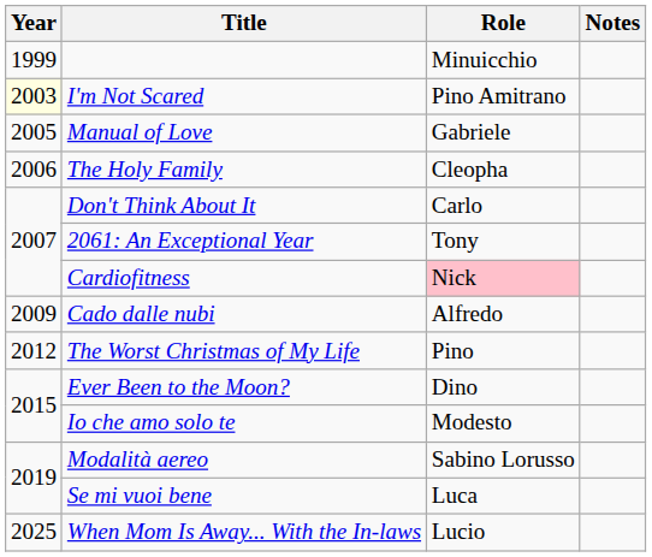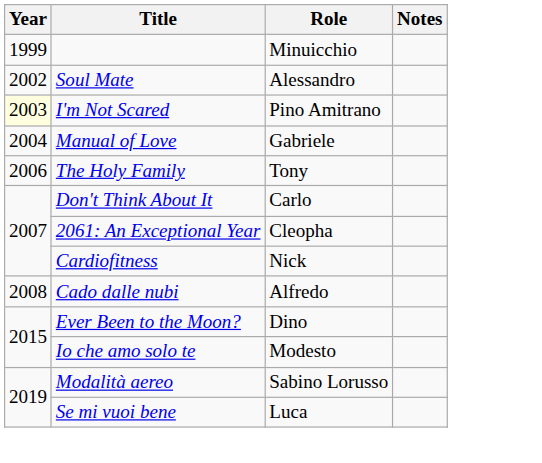 <table class="wikitable sortable">
 <tr>
 <th>Year</th>
 <th>Title</th>
 <th>Role</th>
 <th class="unsortable">Notes</th>
 </tr>
 <tr>
 <td>1999</td>
 <td><em></em></td>
 <td>Minuicchio</td>
 <td></td>
 </tr>
 <tr>
+<td>2002</td>
+<td><em><a href='#'>Soul Mate</a></em></td>
+<td>Alessandro</td>
+<td></td>
+</tr>
+<tr>
 <td style="background: lightyellow;">2003</td>
 <td><em><a href='#'>I'm Not Scared</a></em></td>
 <td>Pino Amitrano</td>
 <td></td>
 </tr>
 <tr>
-<td>2005</td>
+<td>2004</td>
 <td><em><a href='#'>Manual of Love</a></em></td>
 <td>Gabriele</td>
 <td></td>
 </tr>
 <tr>
 <td>2006</td>
 <td><em><a href='#'>The Holy Family</a></em></td>
-<td>Cleopha</td>
+<td>Tony</td>
 <td></td>
 </tr>
 <tr>
 <td rowspan=3>2007</td>
 <td><em><a href='#'>Don't Think About It</a></em></td>
 <td>Carlo</td>
 <td></td>
 </tr>
 <tr>
 <td><em><a href='#'>2061: An Exceptional Year</a></em></td>
-<td>Tony</td>
+<td>Cleopha</td>
 <td></td>
 </tr>
 <tr>
 <td><em><a href='#'>Cardiofitness</a></em></td>
-<td style="background: pink;">Nick</td>
+<td>Nick</td>
 <td></td>
 </tr>
 <tr>
-<td>2009</td>
+<td>2008</td>
 <td><em><a href='#'>Cado dalle nubi</a></em></td>
 <td>Alfredo</td>
-<td></td>
-</tr>
-<tr>
-<td>2012</td>
-<td><em><a href='#'>The Worst Christmas of My Life</a></em></td>
-<td>Pino</td>
 <td></td>
 </tr>
 <tr>
 <td rowspan=2>2015</td>
 <td><em><a href='#'>Ever Been to the Moon?</a></em></td>
 <td>Dino</td>
 <td></td>
 </tr>
 <tr>
 <td><em><a href='#'>Io che amo solo te</a></em></td>
 <td>Modesto</td>
 <td></td>
 </tr>
 <tr>
 <td rowspan=2>2019</td>
 <td><em><a href='#'>Modalità aereo</a></em></td>
 <td>Sabino Lorusso</td>
 <td></td>
 </tr>
 <tr>
 <td><em><a href='#'>Se mi vuoi bene</a></em></td>
 <td>Luca</td>
 <td></td>
 </tr>
-<tr>
-<td>2025</td>
-<td><em><a href='#'>When Mom Is Away... With the In-laws</a></em></td>
-<td>Lucio</td>
-<td></td>
-</tr>
 </table>
